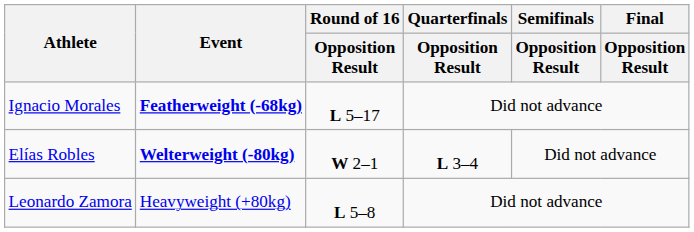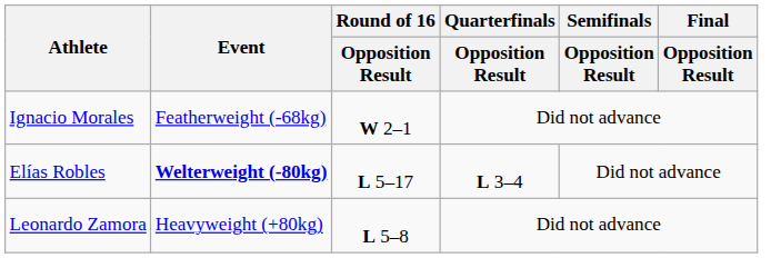 <table class="wikitable" border="1" style="font-size:90%">
 <tr>
 <th rowspan=2>Athlete</th>
 <th rowspan=2>Event</th>
 <th>Round of 16</th>
 <th>Quarterfinals</th>
 <th>Semifinals</th>
 <th>Final</th>
 </tr>
 <tr>
 <th>Opposition<br>Result</th>
 <th>Opposition<br>Result</th>
 <th>Opposition<br>Result</th>
 <th>Opposition<br>Result</th>
 </tr>
 <tr align="center">
 <td align="left"><a href='#'>Ignacio Morales</a></td>
-<td align="left"><strong><a href='#'>Featherweight (-68kg)</a></strong></td>
-<td><br><strong>L</strong> 5–17</td>
+<td align="left"><a href='#'>Featherweight (-68kg)</a></td>
+<td><br><strong>W</strong> 2–1</td>
 <td colspan="3">Did not advance</td>
 </tr>
 <tr align="center">
 <td align="left"><a href='#'>Elías Robles</a></td>
 <td align="left"><strong><a href='#'>Welterweight (-80kg)</a></strong></td>
-<td><br><strong>W</strong> 2–1</td>
+<td><br><strong>L</strong> 5–17</td>
 <td><br><strong>L</strong> 3–4</td>
 <td colspan="2">Did not advance</td>
 </tr>
 <tr align="center">
 <td align="left"><a href='#'>Leonardo Zamora</a></td>
 <td align="left"><a href='#'>Heavyweight (+80kg)</a></td>
 <td><br><strong>L</strong> 5–8</td>
 <td colspan="3">Did not advance</td>
 </tr>
 </table>
